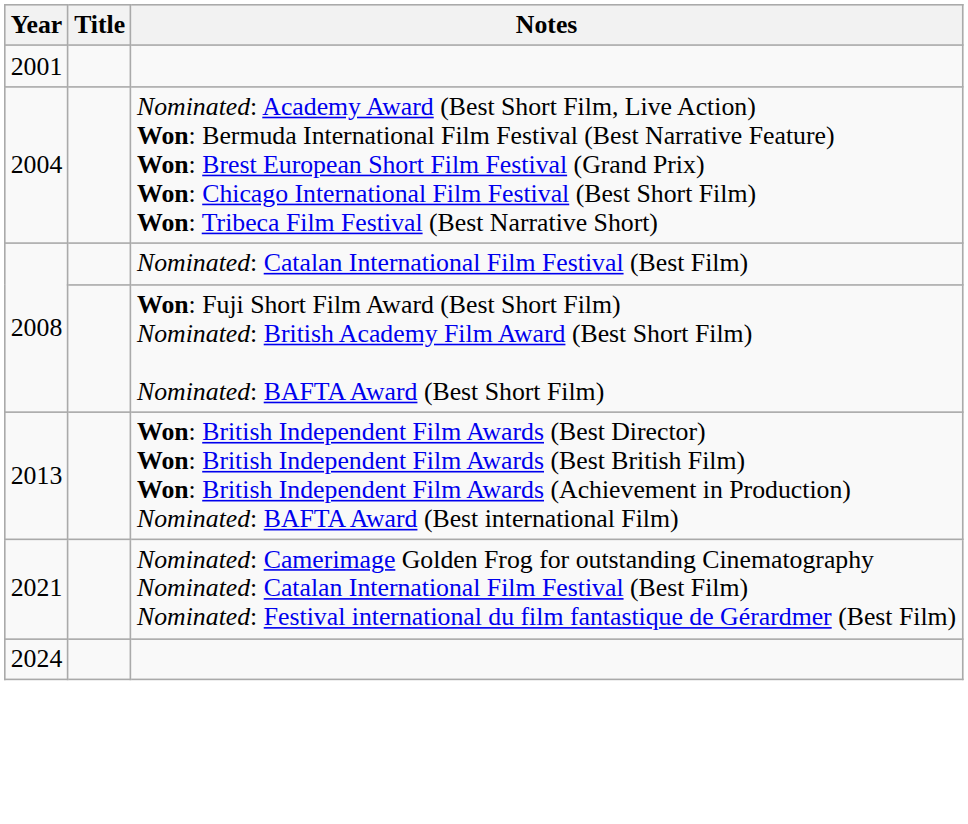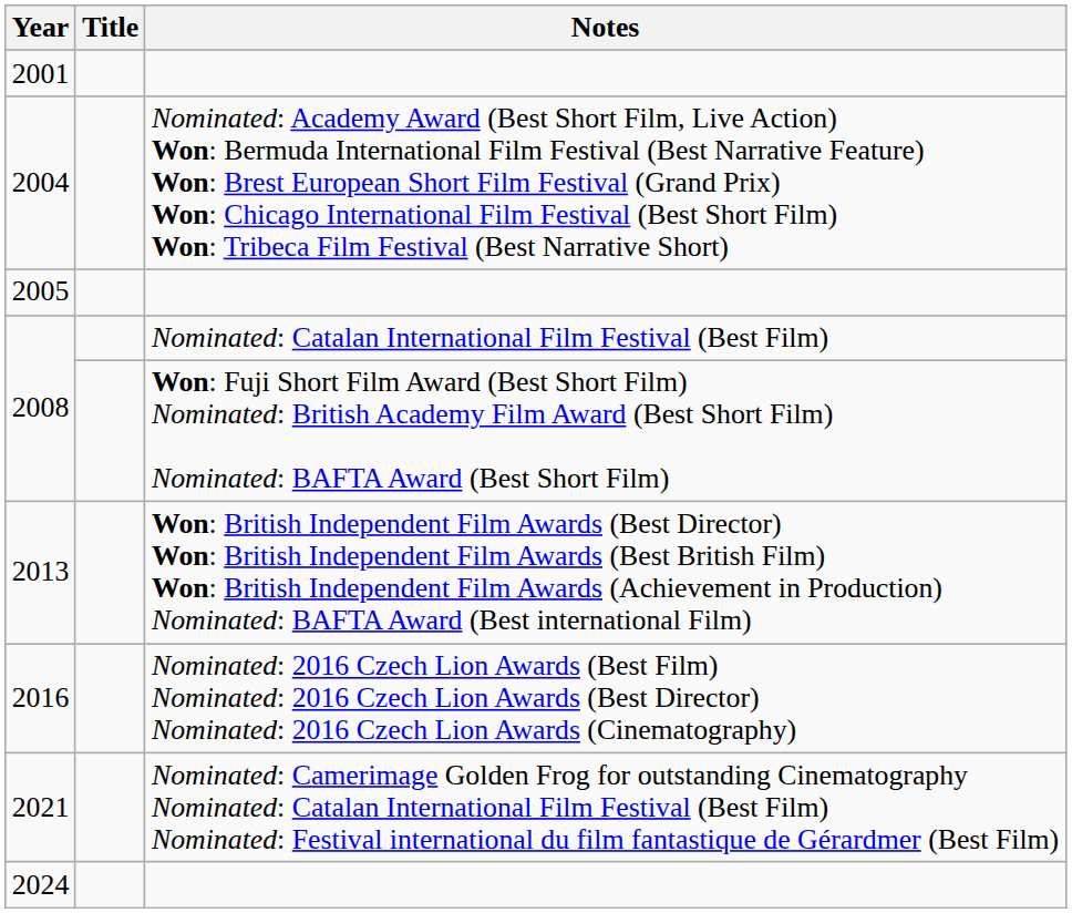 <table class="wikitable">
 <tr>
 <th>Year</th>
 <th>Title</th>
 <th>Notes</th>
 </tr>
 <tr>
 <td>2001</td>
 <td></td>
 <td></td>
 </tr>
 <tr>
 <td>2004</td>
 <td></td>
 <td><em>Nominated</em>: <a href='#'>Academy Award</a> (Best Short Film, Live Action)<br><strong>Won</strong>: Bermuda International Film Festival (Best Narrative Feature)<br><strong>Won</strong>: <a href='#'>Brest European Short Film Festival</a> (Grand Prix)<br><strong>Won</strong>: <a href='#'>Chicago International Film Festival</a> (Best Short Film)<br><strong>Won</strong>: <a href='#'>Tribeca Film Festival</a> (Best Narrative Short)</td>
 </tr>
 <tr>
+<td>2005</td>
+<td></td>
+<td></td>
+</tr>
+<tr>
 <td rowspan="2">2008</td>
 <td></td>
 <td><em>Nominated</em>: <a href='#'>Catalan International Film Festival</a> (Best Film)</td>
 </tr>
 <tr>
 <td></td>
 <td><strong>Won</strong>: Fuji Short Film Award (Best Short Film)<br><em>Nominated</em>: <a href='#'>British Academy Film Award</a> (Best Short Film)<br><br><em>Nominated</em>: <a href='#'>BAFTA Award</a> (Best Short Film)</td>
 </tr>
 <tr>
 <td>2013</td>
 <td></td>
 <td><strong>Won</strong>: <a href='#'>British Independent Film Awards</a> (Best Director)<br><strong>Won</strong>: <a href='#'>British Independent Film Awards</a> (Best British Film)<br><strong>Won</strong>: <a href='#'>British Independent Film Awards</a> (Achievement in Production)<br><em>Nominated</em>: <a href='#'>BAFTA Award</a> (Best international Film)</td>
 </tr>
 <tr>
+<td>2016</td>
+<td></td>
+<td><em>Nominated</em>: <a href='#'>2016 Czech Lion Awards</a> (Best Film)<br><em>Nominated</em>: <a href='#'>2016 Czech Lion Awards</a> (Best Director)<br><em>Nominated</em>: <a href='#'>2016 Czech Lion Awards</a> (Cinematography)</td>
+</tr>
+<tr>
 <td>2021</td>
 <td></td>
 <td><em>Nominated</em>: <a href='#'>Camerimage</a> Golden Frog for outstanding Cinematography<br><em>Nominated</em>: <a href='#'>Catalan International Film Festival</a> (Best Film)<br><em>Nominated</em>: <a href='#'>Festival international du film fantastique de Gérardmer</a> (Best Film)</td>
 </tr>
 <tr>
 <td>2024</td>
 <td></td>
 <td></td>
 </tr>
 </table>
